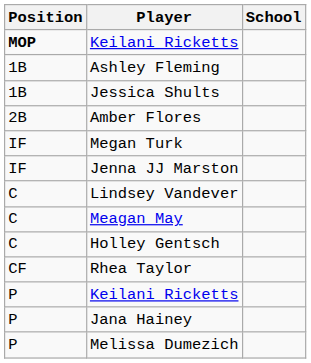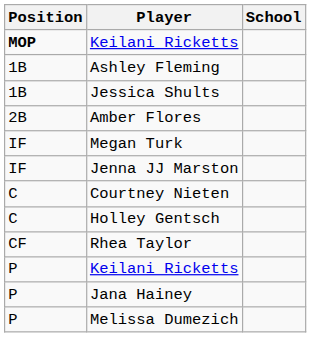 <table class="wikitable">
 <tr>
 <th>Position</th>
 <th>Player</th>
 <th>School</th>
 </tr>
 <tr>
 <td><strong>MOP</strong></td>
 <td><a href='#'>Keilani Ricketts</a></td>
 <td></td>
 </tr>
 <tr>
 <td>1B</td>
 <td>Ashley Fleming</td>
 <td></td>
 </tr>
 <tr>
 <td>1B</td>
 <td>Jessica Shults</td>
 <td></td>
 </tr>
 <tr>
 <td>2B</td>
 <td>Amber Flores</td>
 <td></td>
 </tr>
 <tr>
 <td>IF</td>
 <td>Megan Turk</td>
 <td></td>
 </tr>
 <tr>
 <td>IF</td>
 <td>Jenna JJ Marston</td>
 <td></td>
 </tr>
 <tr>
 <td>C</td>
-<td>Lindsey Vandever</td>
-<td></td>
-</tr>
-<tr>
-<td>C</td>
-<td><a href='#'>Meagan May</a></td>
+<td>Courtney Nieten</td>
 <td></td>
 </tr>
 <tr>
 <td>C</td>
 <td>Holley Gentsch</td>
 <td></td>
 </tr>
 <tr>
 <td>CF</td>
 <td>Rhea Taylor</td>
 <td></td>
 </tr>
 <tr>
 <td>P</td>
 <td><a href='#'>Keilani Ricketts</a></td>
 <td></td>
 </tr>
 <tr>
 <td>P</td>
 <td>Jana Hainey</td>
 <td></td>
 </tr>
 <tr>
 <td>P</td>
 <td>Melissa Dumezich</td>
 <td></td>
 </tr>
 </table>
